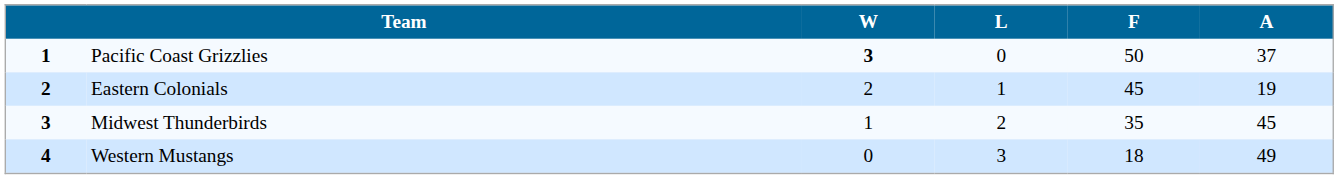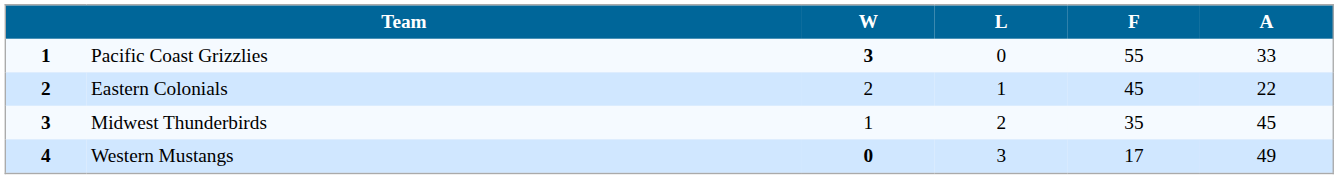 <table align=center cellpadding="4" cellspacing="0" style="background: #f9f9f9; border: 1px #aaa solid; border-collapse: collapse; font-size: 90%;" width=50%>
 <tr align=center bgcolor=#006699 style="color:white;">
 <th width=30% colspan=2>Team</th>
 <th width=5%>W</th>
 <th width=5%>L</th>
 <th width=5%>F</th>
 <th width=5%>A</th>
 </tr>
 <tr align=center bgcolor=#F5FAFF>
 <td><strong>1</strong></td>
 <td align=left>Pacific Coast Grizzlies</td>
 <td><strong>3</strong></td>
 <td>0</td>
-<td>50</td>
-<td>37</td>
+<td>55</td>
+<td>33</td>
 </tr>
 <tr align=center bgcolor=#D0E7FF>
 <td><strong>2</strong></td>
 <td align=left>Eastern Colonials</td>
 <td>2</td>
 <td>1</td>
 <td>45</td>
-<td>19</td>
+<td>22</td>
 </tr>
 <tr align=center bgcolor=#F5FAFF>
 <td><strong>3</strong></td>
 <td align=left>Midwest Thunderbirds</td>
 <td>1</td>
 <td>2</td>
 <td>35</td>
 <td>45</td>
 </tr>
 <tr align=center bgcolor=#D0E7FF>
 <td><strong>4</strong></td>
 <td align=left>Western Mustangs</td>
-<td>0</td>
+<td><strong>0</strong></td>
 <td>3</td>
-<td>18</td>
+<td>17</td>
 <td>49</td>
 </tr>
 <tr align=center bgcolor=#F5FAFF>
 </tr>
 </table>
